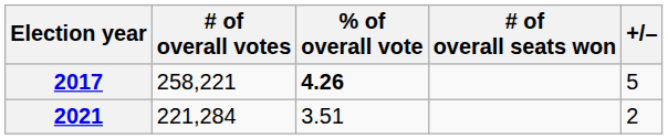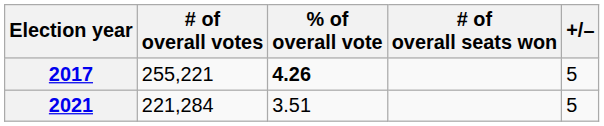 <table class=wikitable>
 <tr>
 <th>Election year</th>
 <th># of<br>overall votes</th>
 <th>% of<br>overall vote</th>
 <th># of<br>overall seats won</th>
 <th>+/–</th>
 </tr>
 <tr>
 <th><a href='#'>2017</a></th>
-<td>258,221</td>
+<td>255,221</td>
 <td><strong>4.26</strong></td>
 <td></td>
 <td> 5</td>
 </tr>
 <tr>
 <th><a href='#'>2021</a></th>
 <td>221,284</td>
 <td>3.51</td>
 <td></td>
-<td> 2</td>
+<td> 5</td>
 </tr>
 </table>
